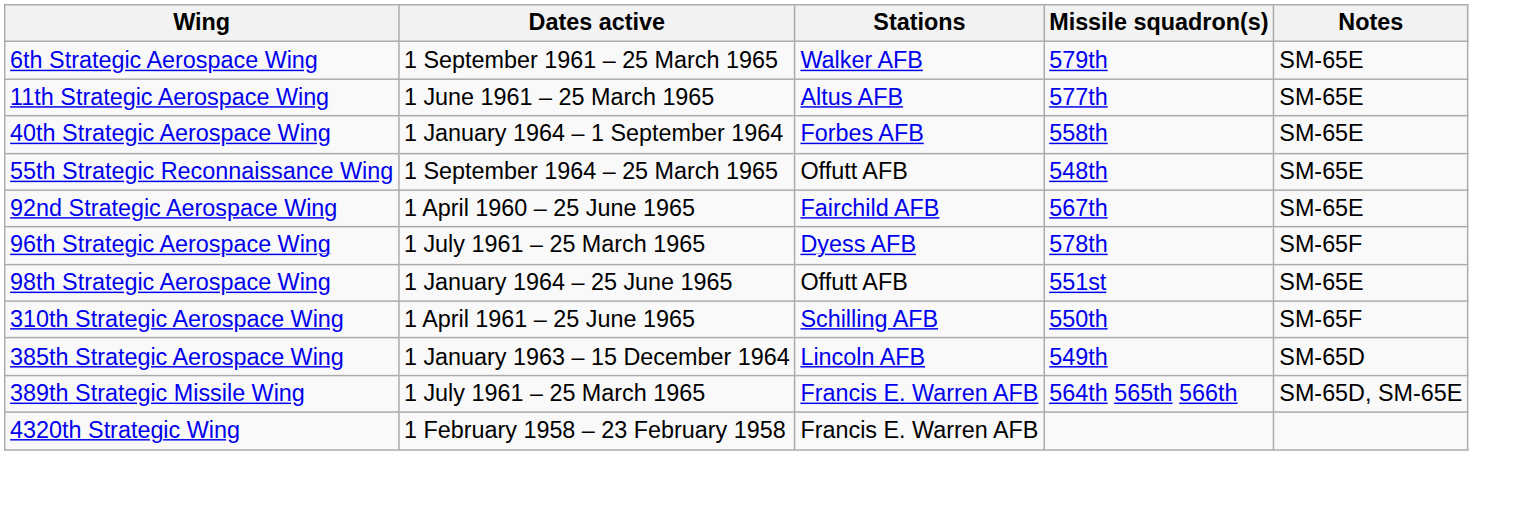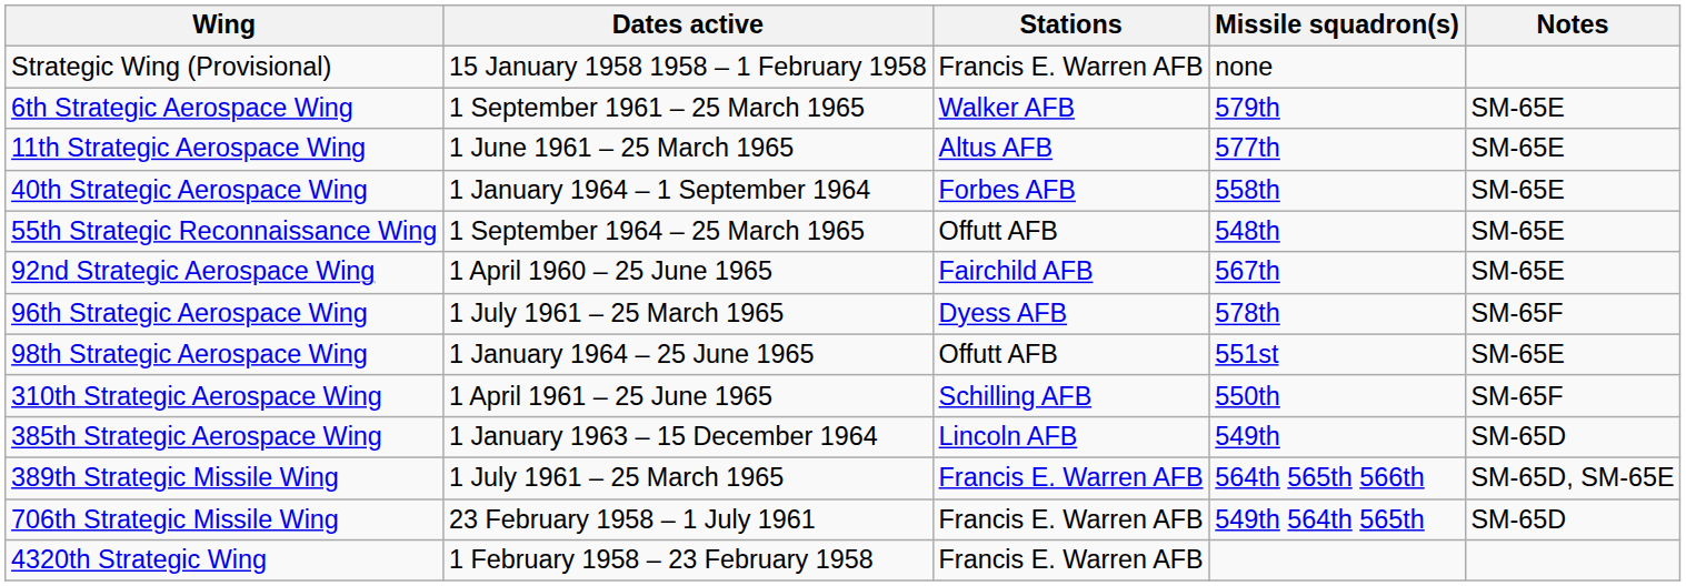 <table class="wikitable">
 <tr style="background:#efefef;">
 <th>Wing</th>
 <th>Dates active</th>
 <th>Stations</th>
 <th>Missile squadron(s)</th>
 <th>Notes</th>
+</tr>
+<tr>
+<td>Strategic Wing (Provisional)</td>
+<td>15 January 1958 1958 – 1 February 1958</td>
+<td>Francis E. Warren AFB</td>
+<td>none</td>
+<td></td>
 </tr>
 <tr>
 <td><a href='#'>6th Strategic Aerospace Wing</a></td>
 <td>1 September 1961 – 25 March 1965</td>
 <td><a href='#'>Walker AFB</a></td>
 <td><a href='#'>579th</a></td>
 <td> SM-65E</td>
 </tr>
 <tr>
 <td><a href='#'>11th Strategic Aerospace Wing</a></td>
 <td>1 June 1961 – 25 March 1965</td>
 <td><a href='#'>Altus AFB</a></td>
 <td><a href='#'>577th</a></td>
 <td> SM-65E</td>
 </tr>
 <tr>
 <td><a href='#'>40th Strategic Aerospace Wing</a></td>
 <td>1 January 1964 – 1 September 1964</td>
 <td><a href='#'>Forbes AFB</a></td>
 <td><a href='#'>558th</a></td>
 <td> SM-65E</td>
 </tr>
 <tr>
 <td><a href='#'>55th Strategic Reconnaissance Wing</a></td>
 <td>1 September 1964 – 25 March 1965</td>
 <td>Offutt AFB</td>
 <td><a href='#'>548th</a></td>
 <td> SM-65E</td>
 </tr>
 <tr>
 <td><a href='#'>92nd Strategic Aerospace Wing</a></td>
 <td>1 April 1960 – 25 June 1965</td>
 <td><a href='#'>Fairchild AFB</a></td>
 <td><a href='#'>567th</a></td>
 <td> SM-65E</td>
 </tr>
 <tr>
 <td><a href='#'>96th Strategic Aerospace Wing</a></td>
 <td>1 July 1961 – 25 March 1965</td>
 <td><a href='#'>Dyess AFB</a></td>
 <td><a href='#'>578th</a></td>
 <td> SM-65F</td>
 </tr>
 <tr>
 <td><a href='#'>98th Strategic Aerospace Wing</a></td>
 <td>1 January 1964 – 25 June 1965</td>
 <td>Offutt AFB</td>
 <td><a href='#'>551st</a></td>
 <td> SM-65E</td>
 </tr>
 <tr>
 <td><a href='#'>310th Strategic Aerospace Wing</a></td>
 <td>1 April 1961 – 25 June 1965</td>
 <td><a href='#'>Schilling AFB</a></td>
 <td><a href='#'>550th</a></td>
 <td> SM-65F</td>
 </tr>
 <tr>
 <td><a href='#'>385th Strategic Aerospace Wing</a></td>
 <td>1 January 1963 – 15 December 1964</td>
 <td><a href='#'>Lincoln AFB</a></td>
 <td><a href='#'>549th</a></td>
 <td> SM-65D</td>
 </tr>
 <tr>
 <td><a href='#'>389th Strategic Missile Wing</a></td>
 <td>1 July 1961 – 25 March 1965</td>
 <td><a href='#'>Francis E. Warren AFB</a></td>
 <td><a href='#'>564th</a> <a href='#'>565th</a> <a href='#'>566th</a></td>
 <td> SM-65D,  SM-65E</td>
 </tr>
 <tr>
+<td><a href='#'>706th Strategic Missile Wing</a></td>
+<td>23 February 1958 – 1 July 1961</td>
+<td>Francis E. Warren AFB</td>
+<td><a href='#'>549th</a> <a href='#'>564th</a> <a href='#'>565th</a></td>
+<td> SM-65D</td>
+</tr>
+<tr>
 <td><a href='#'>4320th Strategic Wing</a></td>
 <td>1 February 1958 – 23 February 1958</td>
 <td>Francis E. Warren AFB</td>
 <td></td>
 <td></td>
 </tr>
 </table>
